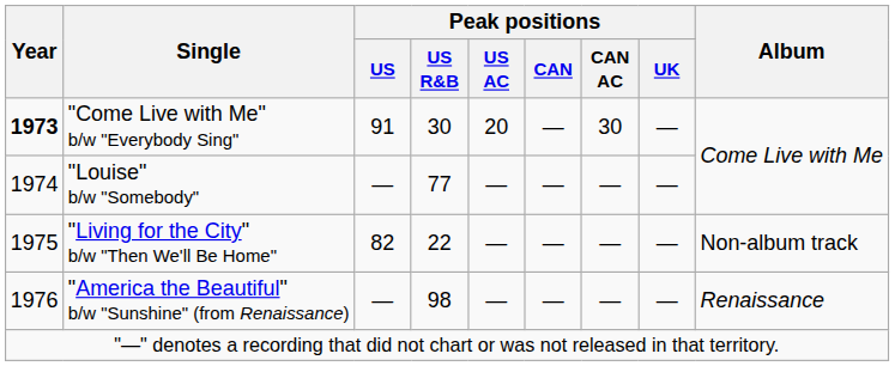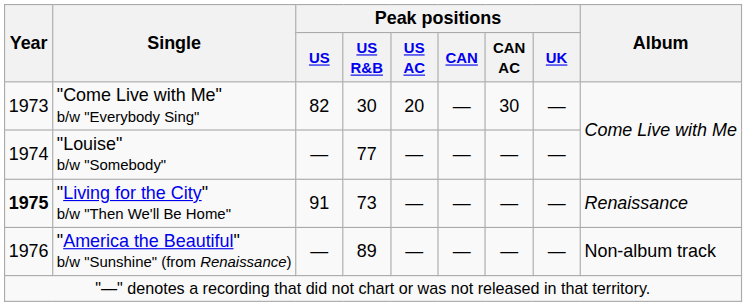 <table class="wikitable"  style=text-align:center;>
 <tr>
 <th rowspan="2">Year</th>
 <th rowspan="2">Single</th>
 <th colspan="6">Peak positions</th>
 <th rowspan="2">Album</th>
 </tr>
 <tr>
 <th width="35"><small> <a href='#'>US</a> </small><br></th>
 <th width="35"><small> <a href='#'>US R&B</a> </small><br></th>
 <th width="35"><small> <a href='#'>US AC</a></small><br><small> </small></th>
 <th width="35"><small> <a href='#'>CAN</a> </small></th>
 <th width="35"><small> CAN AC </small></th>
 <th width="35"><small> <a href='#'>UK</a> </small><br></th>
 </tr>
 <tr>
-<td><strong>1973</strong></td>
+<td>1973</td>
 <td align="left">"Come Live with Me"<br><small>b/w "Everybody Sing"</small></td>
-<td>91</td>
+<td>82</td>
 <td>30</td>
 <td>20</td>
 <td>—</td>
 <td>30</td>
 <td>—</td>
 <td rowspan="2" align="left"><em>Come Live with Me</em></td>
 </tr>
 <tr>
 <td>1974</td>
 <td align="left">"Louise"<br><small>b/w "Somebody"</small></td>
 <td>—</td>
 <td>77</td>
 <td>—</td>
 <td>—</td>
 <td>—</td>
 <td>—</td>
 </tr>
 <tr>
-<td>1975</td>
+<td><strong>1975</strong></td>
 <td align="left">"<a href='#'>Living for the City</a>"<br><small>b/w "Then We'll Be Home"</small></td>
-<td>82</td>
-<td>22</td>
+<td>91</td>
+<td>73</td>
+<td>—</td>
+<td>—</td>
+<td>—</td>
+<td>—</td>
+<td align="left"><em>Renaissance</em></td>
+</tr>
+<tr>
+<td>1976</td>
+<td align="left">"<a href='#'>America the Beautiful</a>"<br><small>b/w "Sunshine" (from <em>Renaissance</em>)</small></td>
+<td>—</td>
+<td>89</td>
 <td>—</td>
 <td>—</td>
 <td>—</td>
 <td>—</td>
 <td align="left">Non-album track</td>
 </tr>
 <tr>
-<td>1976</td>
-<td align="left">"<a href='#'>America the Beautiful</a>"<br><small>b/w "Sunshine" (from <em>Renaissance</em>)</small></td>
-<td>—</td>
-<td>98</td>
-<td>—</td>
-<td>—</td>
-<td>—</td>
-<td>—</td>
-<td align="left"><em>Renaissance</em></td>
-</tr>
-<tr>
 <td align="center" colspan="9" style="font-size:90%">"—" denotes a recording that did not chart or was not released in that territory.</td>
 </tr>
 </table>
